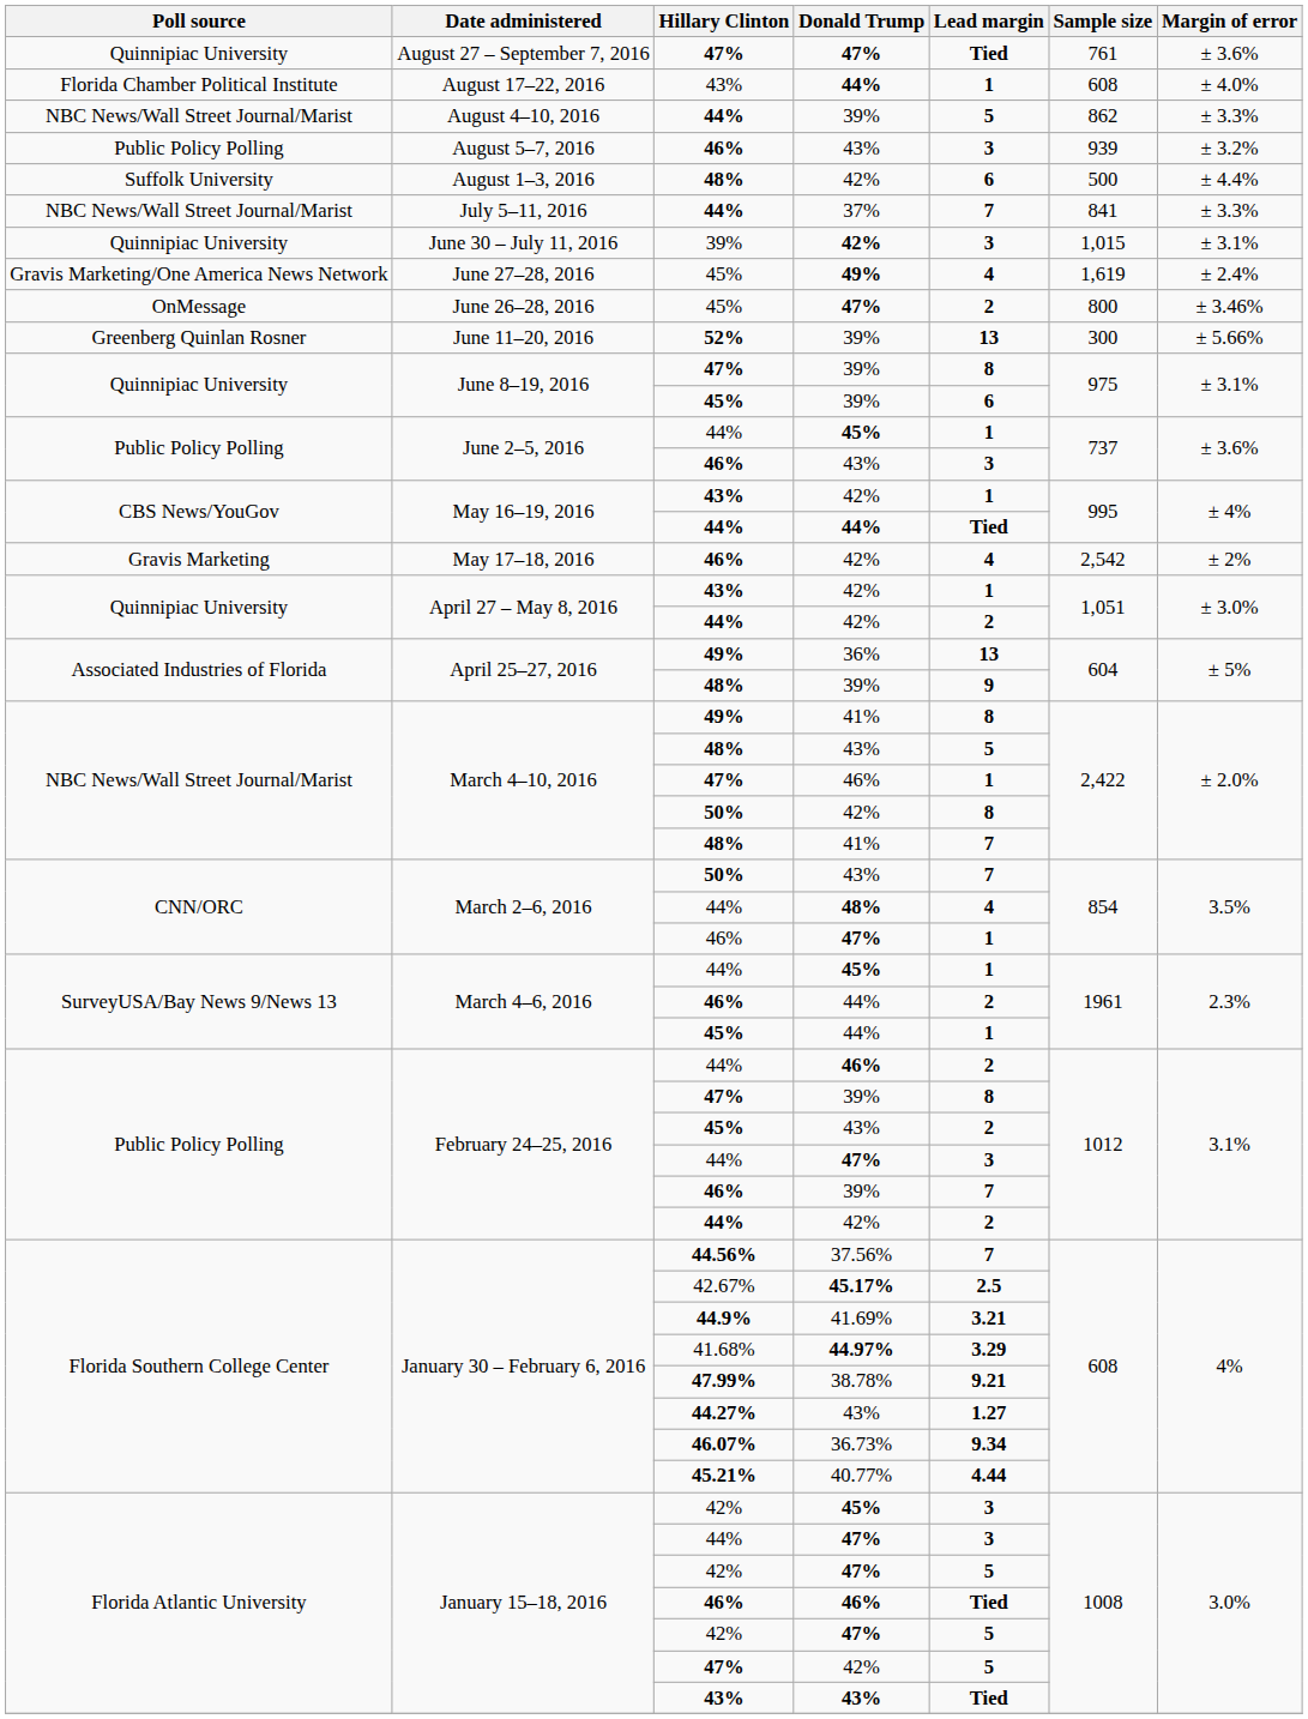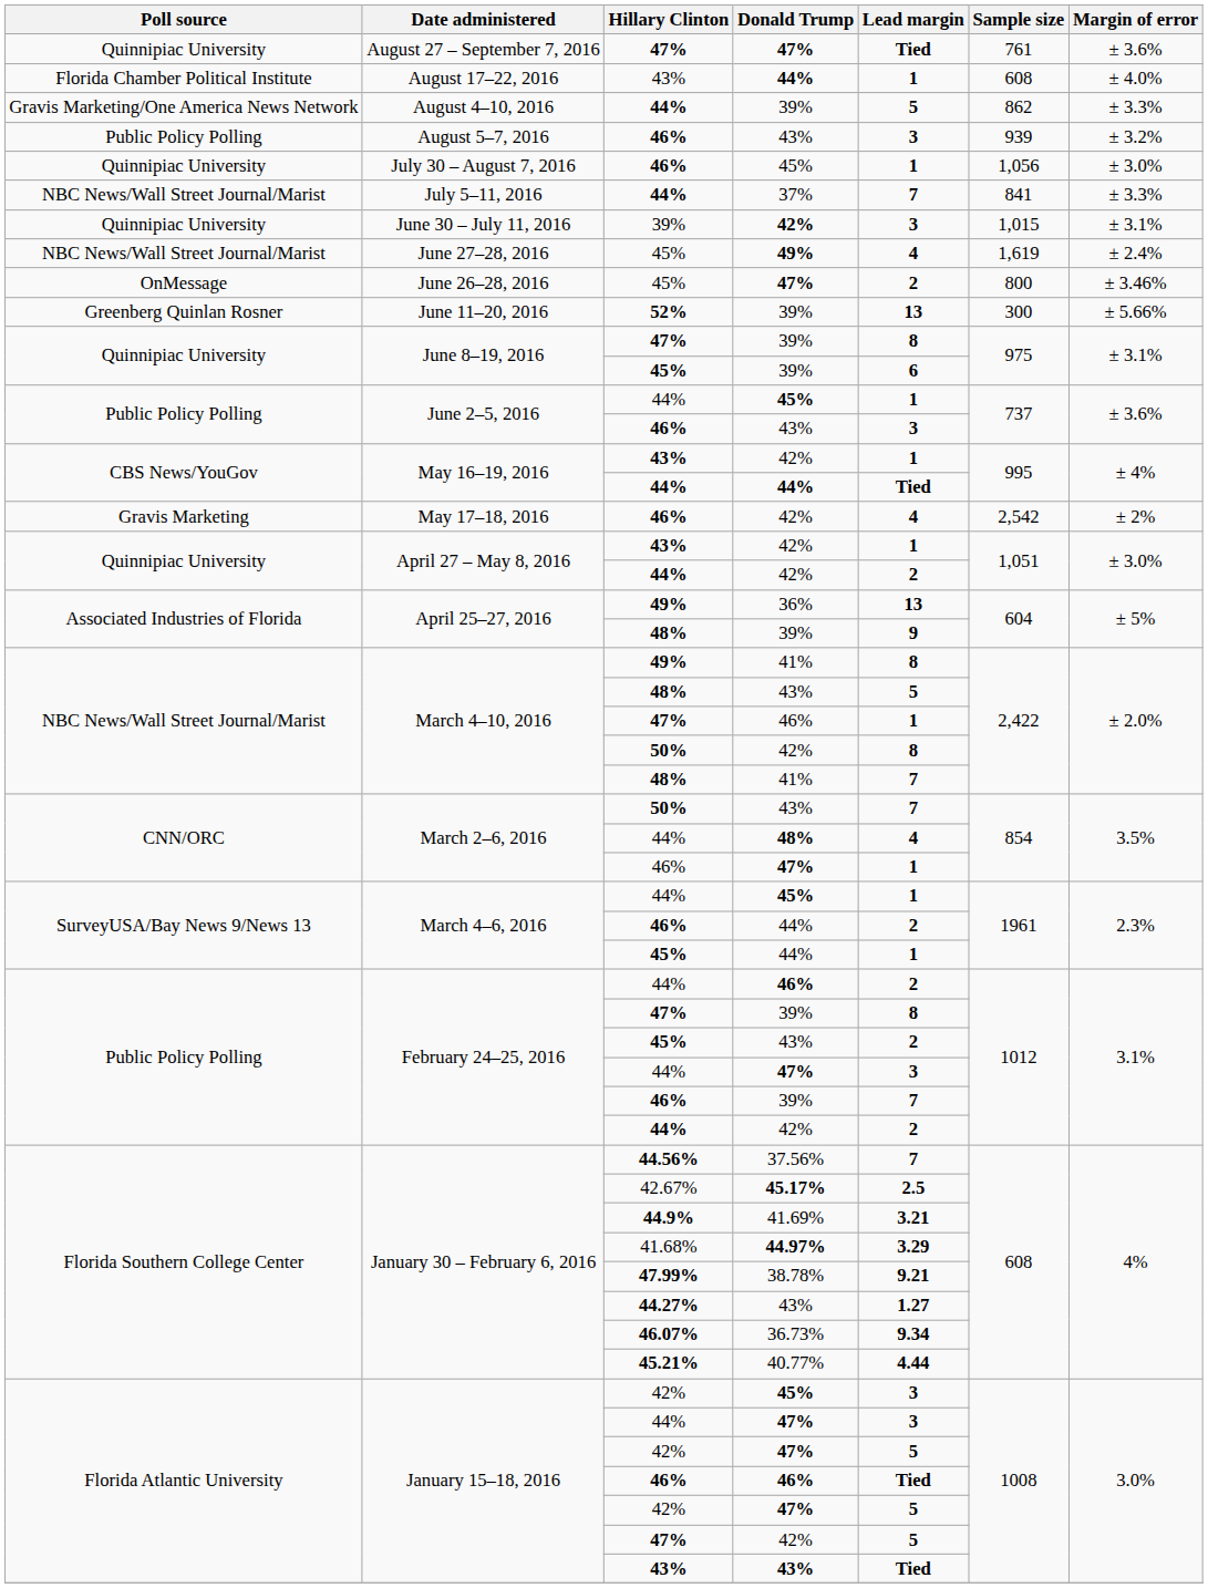 <table class="wikitable" style="text-align:center;">
 <tr valign=bottom>
 <th>Poll source</th>
 <th>Date administered</th>
 <th>Hillary Clinton</th>
 <th>Donald Trump</th>
 <th>Lead margin</th>
 <th>Sample size</th>
 <th>Margin of error</th>
 </tr>
 <tr>
 <td>Quinnipiac University</td>
 <td>August 27 – September 7, 2016</td>
 <td><strong>47%</strong></td>
 <td><strong>47%</strong></td>
 <td align=center><strong>Tied</strong></td>
 <td>761</td>
 <td>± 3.6%</td>
 </tr>
 <tr>
 <td>Florida Chamber Political Institute</td>
 <td>August 17–22, 2016</td>
 <td>43%</td>
 <td><strong>44%</strong></td>
 <td><strong>1</strong></td>
 <td>608</td>
 <td>± 4.0%</td>
 </tr>
 <tr>
-<td>NBC News/Wall Street Journal/Marist</td>
+<td>Gravis Marketing/One America News Network</td>
 <td>August 4–10, 2016</td>
 <td><strong>44%</strong></td>
 <td>39%</td>
 <td><strong>5</strong></td>
 <td>862</td>
 <td>± 3.3%</td>
 </tr>
 <tr>
 <td>Public Policy Polling</td>
 <td>August 5–7, 2016</td>
 <td><strong>46%</strong></td>
 <td>43%</td>
 <td><strong>3</strong></td>
 <td>939</td>
 <td>± 3.2%</td>
 </tr>
 <tr>
-<td>Suffolk University</td>
-<td>August 1–3, 2016</td>
-<td><strong>48%</strong></td>
-<td>42%</td>
-<td><strong>6</strong></td>
-<td>500</td>
-<td>± 4.4%</td>
+<td>Quinnipiac University</td>
+<td>July 30 – August 7, 2016</td>
+<td><strong>46%</strong></td>
+<td>45%</td>
+<td><strong>1</strong></td>
+<td>1,056</td>
+<td>± 3.0%</td>
 </tr>
 <tr>
 <td>NBC News/Wall Street Journal/Marist</td>
 <td>July 5–11, 2016</td>
 <td><strong>44%</strong></td>
 <td>37%</td>
 <td><strong>7</strong></td>
 <td>841</td>
 <td>± 3.3%</td>
 </tr>
 <tr>
 <td>Quinnipiac University</td>
 <td>June 30 – July 11, 2016</td>
 <td>39%</td>
 <td><strong>42%</strong></td>
 <td><strong>3</strong></td>
 <td>1,015</td>
 <td>± 3.1%</td>
 </tr>
 <tr>
-<td>Gravis Marketing/One America News Network</td>
+<td>NBC News/Wall Street Journal/Marist</td>
 <td>June 27–28, 2016</td>
 <td>45%</td>
 <td><strong>49%</strong></td>
 <td><strong>4</strong></td>
 <td>1,619</td>
 <td>± 2.4%</td>
 </tr>
 <tr>
 <td>OnMessage</td>
 <td>June 26–28, 2016</td>
 <td>45%</td>
 <td><strong>47%</strong></td>
 <td><strong>2</strong></td>
 <td>800</td>
 <td>± 3.46%</td>
 </tr>
 <tr>
 <td>Greenberg Quinlan Rosner</td>
 <td>June 11–20, 2016</td>
 <td><strong>52%</strong></td>
 <td>39%</td>
 <td><strong>13</strong></td>
 <td rowspan=1>300</td>
 <td rowspan=1>± 5.66%</td>
 </tr>
 <tr>
 <td rowspan="2">Quinnipiac University</td>
 <td rowspan="2">June 8–19, 2016</td>
 <td><strong>47%</strong></td>
 <td>39%</td>
 <td><strong>8</strong></td>
 <td rowspan="2">975</td>
 <td rowspan="2">± 3.1%</td>
 </tr>
 <tr>
 <td><strong>45%</strong></td>
 <td>39%</td>
 <td><strong>6</strong></td>
 </tr>
 <tr>
 <td rowspan="2">Public Policy Polling</td>
 <td rowspan=2>June 2–5, 2016</td>
 <td>44%</td>
 <td><strong>45%</strong></td>
 <td><strong>1</strong></td>
 <td rowspan=2>737</td>
 <td rowspan=2>± 3.6%</td>
 </tr>
 <tr>
 <td><strong>46%</strong></td>
 <td>43%</td>
 <td><strong>3</strong></td>
 </tr>
 <tr>
 <td rowspan="2">CBS News/YouGov</td>
 <td rowspan=2>May 16–19, 2016</td>
 <td><strong>43%</strong></td>
 <td>42%</td>
 <td><strong>1</strong></td>
 <td rowspan=2>995</td>
 <td rowspan=2>± 4%</td>
 </tr>
 <tr>
 <td><strong>44%</strong></td>
 <td><strong>44%</strong></td>
 <td align=center><strong>Tied</strong></td>
 </tr>
 <tr>
 <td>Gravis Marketing</td>
 <td>May 17–18, 2016</td>
 <td><strong>46%</strong></td>
 <td>42%</td>
 <td><strong>4</strong></td>
 <td>2,542</td>
 <td>± 2%</td>
 </tr>
 <tr>
 <td rowspan="2">Quinnipiac University</td>
 <td rowspan=2>April 27 – May 8, 2016</td>
 <td><strong>43%</strong></td>
 <td>42%</td>
 <td><strong>1</strong></td>
 <td rowspan=2>1,051</td>
 <td rowspan=2>± 3.0%</td>
 </tr>
 <tr>
 <td><strong>44%</strong></td>
 <td>42%</td>
 <td><strong>2</strong></td>
 </tr>
 <tr>
 <td rowspan="2">Associated Industries of Florida</td>
 <td rowspan=2>April 25–27, 2016</td>
 <td><strong>49%</strong></td>
 <td>36%</td>
 <td><strong>13</strong></td>
 <td rowspan=2>604</td>
 <td rowspan=2>± 5%</td>
 </tr>
 <tr>
 <td><strong>48%</strong></td>
 <td>39%</td>
 <td><strong>9</strong></td>
 </tr>
 <tr>
 <td rowspan="5">NBC News/Wall Street Journal/Marist</td>
 <td rowspan=5>March 4–10, 2016</td>
 <td><strong>49%</strong></td>
 <td>41%</td>
 <td><strong>8</strong></td>
 <td rowspan=5>2,422</td>
 <td rowspan=5>± 2.0%</td>
 </tr>
 <tr>
 <td><strong>48%</strong></td>
 <td>43%</td>
 <td><strong>5</strong></td>
 </tr>
 <tr>
 <td><strong>47%</strong></td>
 <td>46%</td>
 <td><strong>1</strong></td>
 </tr>
 <tr>
 <td><strong>50%</strong></td>
 <td>42%</td>
 <td><strong>8</strong></td>
 </tr>
 <tr>
 <td><strong>48%</strong></td>
 <td>41%</td>
 <td><strong>7</strong></td>
 </tr>
 <tr>
 <td rowspan="3">CNN/ORC</td>
 <td rowspan="3">March 2–6, 2016</td>
 <td><strong>50%</strong></td>
 <td>43%</td>
 <td><strong>7</strong></td>
 <td rowspan="3">854</td>
 <td rowspan="3">3.5%</td>
 </tr>
 <tr>
 <td>44%</td>
 <td><strong>48%</strong></td>
 <td><strong>4</strong></td>
 </tr>
 <tr>
 <td>46%</td>
 <td><strong>47%</strong></td>
 <td><strong>1</strong></td>
 </tr>
 <tr>
 <td rowspan="3">SurveyUSA/Bay News 9/News 13</td>
 <td rowspan="3">March 4–6, 2016</td>
 <td>44%</td>
 <td><strong>45%</strong></td>
 <td><strong>1</strong></td>
 <td rowspan="3">1961</td>
 <td rowspan="3">2.3%</td>
 </tr>
 <tr>
 <td><strong>46%</strong></td>
 <td>44%</td>
 <td><strong>2</strong></td>
 </tr>
 <tr>
 <td><strong>45%</strong></td>
 <td>44%</td>
 <td><strong>1</strong></td>
 </tr>
 <tr>
 <td rowspan="6">Public Policy Polling</td>
 <td rowspan="6">February 24–25, 2016</td>
 <td>44%</td>
 <td><strong>46%</strong></td>
 <td><strong>2</strong></td>
 <td rowspan="6">1012</td>
 <td rowspan="6">3.1%</td>
 </tr>
 <tr>
 <td><strong>47%</strong></td>
 <td>39%</td>
 <td><strong>8</strong></td>
 </tr>
 <tr>
 <td><strong>45%</strong></td>
 <td>43%</td>
 <td><strong>2</strong></td>
 </tr>
 <tr>
 <td>44%</td>
 <td><strong>47%</strong></td>
 <td><strong>3</strong></td>
 </tr>
 <tr>
 <td><strong>46%</strong></td>
 <td>39%</td>
 <td><strong>7</strong></td>
 </tr>
 <tr>
 <td><strong>44%</strong></td>
 <td>42%</td>
 <td><strong>2</strong></td>
 </tr>
 <tr>
 <td rowspan="8">Florida Southern College Center</td>
 <td rowspan="8">January 30 – February 6, 2016</td>
 <td><strong>44.56%</strong></td>
 <td>37.56%</td>
 <td><strong>7</strong></td>
 <td rowspan="8">608</td>
 <td rowspan="8">4%</td>
 </tr>
 <tr>
 <td>42.67%</td>
 <td><strong>45.17%</strong></td>
 <td><strong>2.5</strong></td>
 </tr>
 <tr>
 <td><strong>44.9%</strong></td>
 <td>41.69%</td>
 <td><strong>3.21</strong></td>
 </tr>
 <tr>
 <td>41.68%</td>
 <td><strong>44.97%</strong></td>
 <td><strong>3.29</strong></td>
 </tr>
 <tr>
 <td><strong>47.99%</strong></td>
 <td>38.78%</td>
 <td><strong>9.21</strong></td>
 </tr>
 <tr>
 <td><strong>44.27%</strong></td>
 <td>43%</td>
 <td><strong>1.27</strong></td>
 </tr>
 <tr>
 <td><strong>46.07%</strong></td>
 <td>36.73%</td>
 <td><strong>9.34</strong></td>
 </tr>
 <tr>
 <td><strong>45.21%</strong></td>
 <td>40.77%</td>
 <td><strong>4.44</strong></td>
 </tr>
 <tr>
 <td rowspan="7">Florida Atlantic University</td>
 <td rowspan="7">January 15–18, 2016</td>
 <td>42%</td>
 <td><strong>45%</strong></td>
 <td><strong>3</strong></td>
 <td rowspan="7">1008</td>
 <td rowspan="7">3.0%</td>
 </tr>
 <tr>
 <td>44%</td>
 <td><strong>47%</strong></td>
 <td><strong>3</strong></td>
 </tr>
 <tr>
 <td>42%</td>
 <td><strong>47%</strong></td>
 <td><strong>5</strong></td>
 </tr>
 <tr>
 <td><strong>46%</strong></td>
 <td><strong>46%</strong></td>
 <td align=center><strong>Tied</strong></td>
 </tr>
 <tr>
 <td>42%</td>
 <td><strong>47%</strong></td>
 <td><strong>5</strong></td>
 </tr>
 <tr>
 <td><strong>47%</strong></td>
 <td>42%</td>
 <td><strong>5</strong></td>
 </tr>
 <tr>
 <td><strong>43%</strong></td>
 <td><strong>43%</strong></td>
 <td align=center><strong>Tied</strong></td>
 </tr>
 <tr>
 </tr>
 </table>
